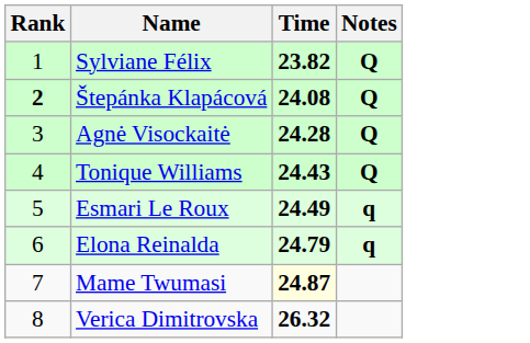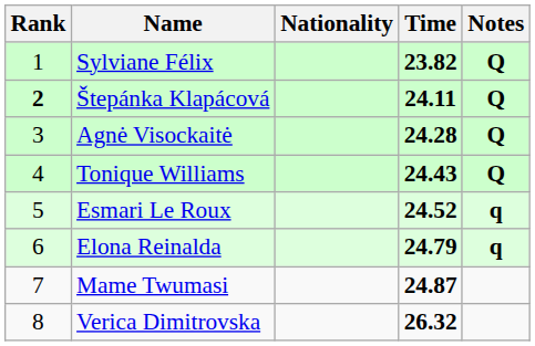 <table class="wikitable sortable" style="text-align:center">
 <tr>
 <th>Rank</th>
 <th>Name</th>
+<th>Nationality</th>
 <th>Time</th>
 <th>Notes</th>
 </tr>
 <tr bgcolor=ccffcc>
 <td>1</td>
 <td align=left><a href='#'>Sylviane Félix</a></td>
+<td align=left></td>
 <td><strong>23.82</strong></td>
 <td><strong>Q</strong></td>
 </tr>
 <tr bgcolor=ccffcc>
 <td><strong>2</strong></td>
 <td align=left><a href='#'>Štepánka Klapácová</a></td>
-<td><strong>24.08</strong></td>
+<td align=left></td>
+<td><strong>24.11</strong></td>
 <td><strong>Q</strong></td>
 </tr>
 <tr bgcolor=ccffcc>
 <td>3</td>
 <td align=left><a href='#'>Agnė Visockaitė</a></td>
+<td align=left></td>
 <td><strong>24.28</strong></td>
 <td><strong>Q</strong></td>
 </tr>
 <tr bgcolor=ccffcc>
 <td>4</td>
 <td align=left><a href='#'>Tonique Williams</a></td>
+<td align=left></td>
 <td><strong>24.43</strong></td>
 <td><strong>Q</strong></td>
 </tr>
 <tr bgcolor=ddffdd>
 <td>5</td>
 <td align=left><a href='#'>Esmari Le Roux</a></td>
-<td><strong>24.49</strong></td>
+<td align=left></td>
+<td><strong>24.52</strong></td>
 <td><strong>q</strong></td>
 </tr>
 <tr bgcolor=ddffdd>
 <td>6</td>
 <td align=left><a href='#'>Elona Reinalda</a></td>
+<td align=left></td>
 <td><strong>24.79</strong></td>
 <td><strong>q</strong></td>
 </tr>
 <tr>
 <td>7</td>
 <td align=left><a href='#'>Mame Twumasi</a></td>
-<td style="background: lightyellow;"><strong>24.87</strong></td>
+<td align=left></td>
+<td><strong>24.87</strong></td>
 <td></td>
 </tr>
 <tr>
 <td>8</td>
 <td align=left><a href='#'>Verica Dimitrovska</a></td>
+<td align=left></td>
 <td><strong>26.32</strong></td>
 <td></td>
 </tr>
 </table>
